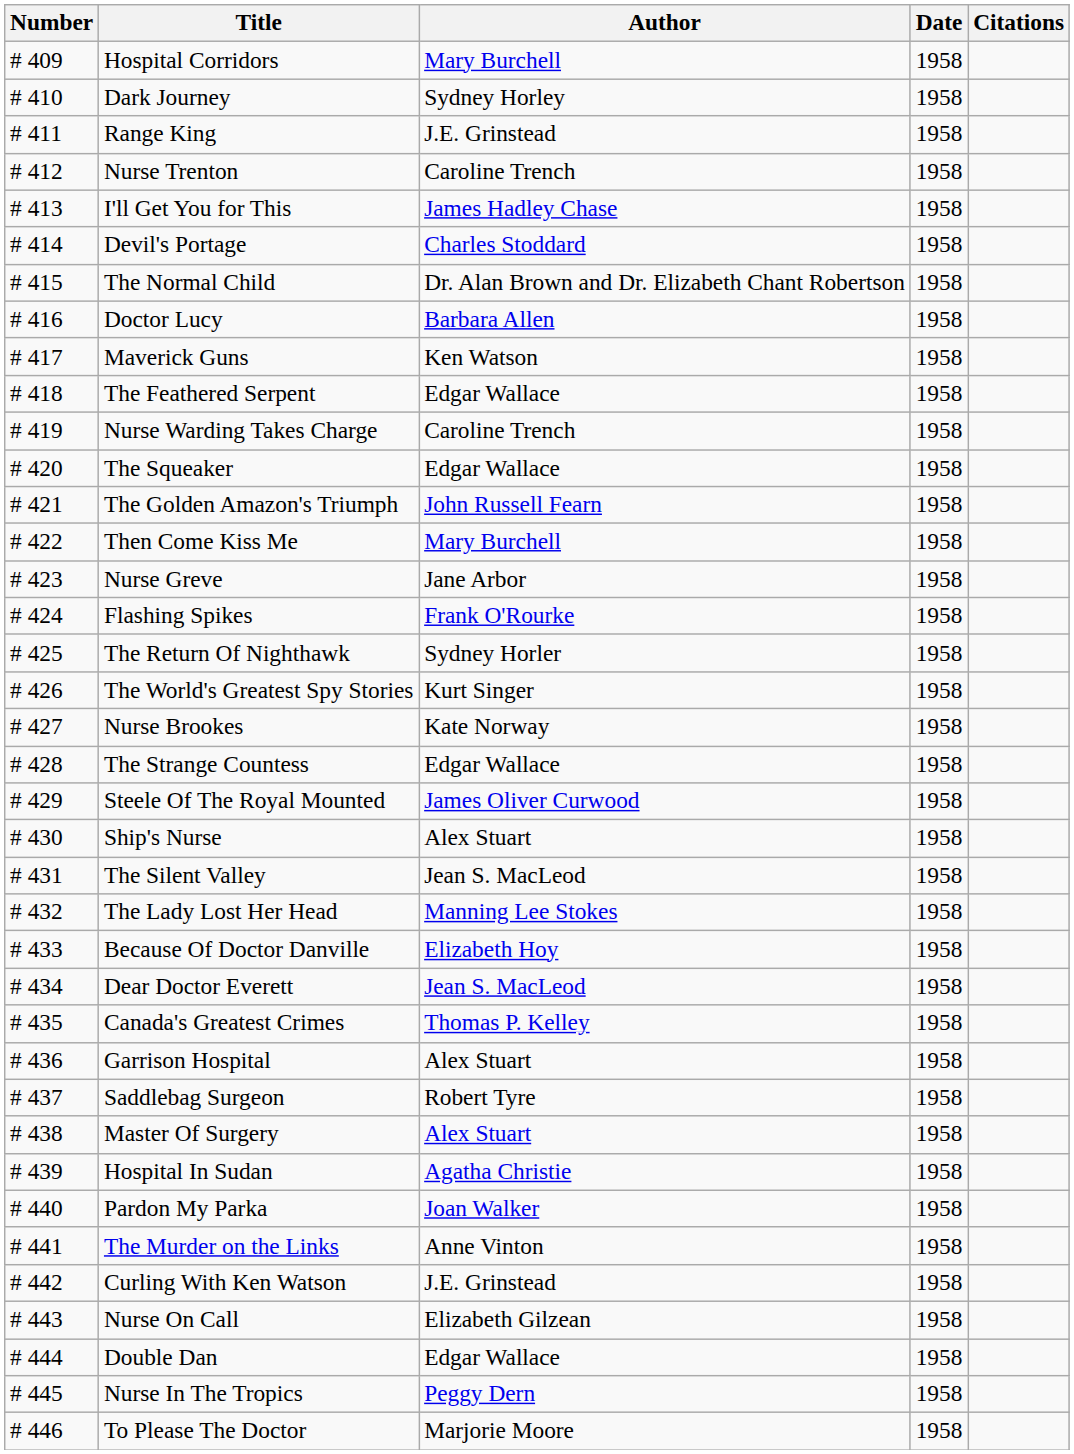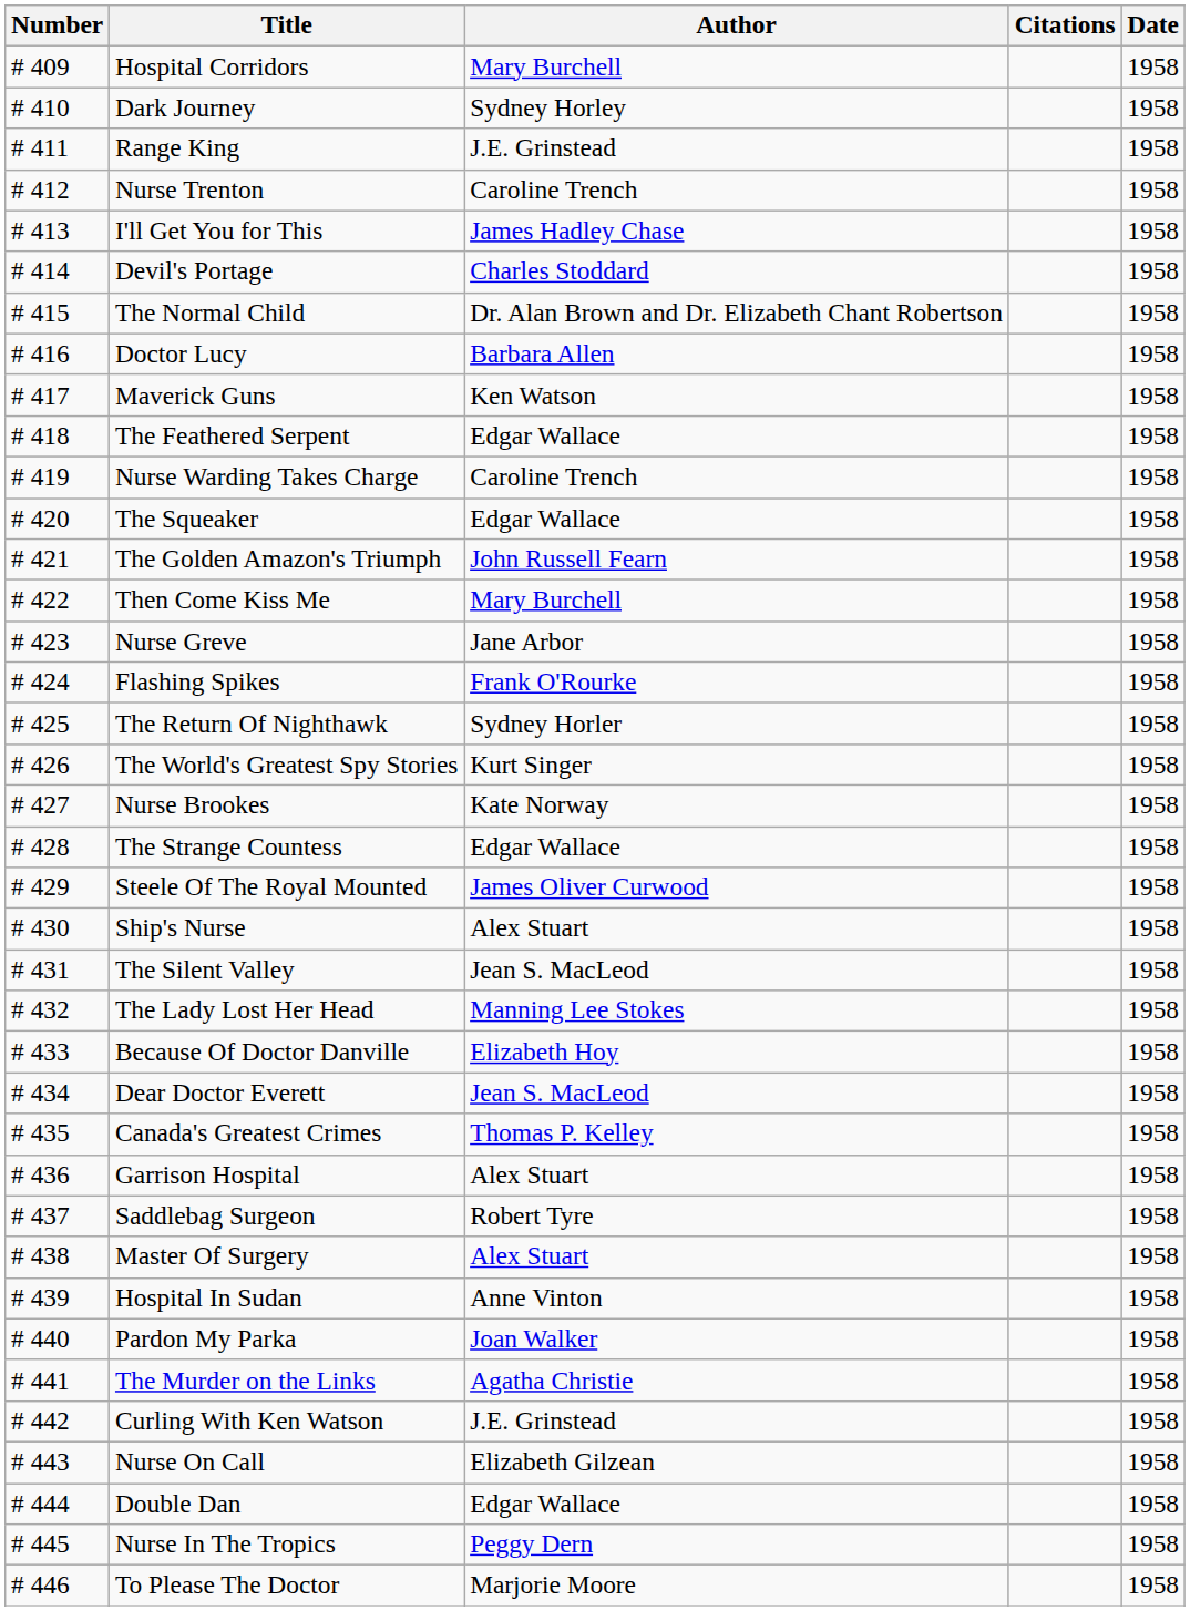 <table class="wikitable">
 <tr>
 <th>Number</th>
 <th>Title</th>
 <th>Author</th>
+<th>Citations</th>
 <th>Date</th>
-<th>Citations</th>
 </tr>
 <tr>
 <td># 409</td>
 <td>Hospital Corridors</td>
 <td><a href='#'>Mary Burchell</a></td>
+<td></td>
 <td>1958</td>
-<td></td>
 </tr>
 <tr>
 <td># 410</td>
 <td>Dark Journey</td>
 <td>Sydney Horley</td>
+<td></td>
 <td>1958</td>
-<td></td>
 </tr>
 <tr>
 <td># 411</td>
 <td>Range King</td>
 <td>J.E. Grinstead</td>
+<td></td>
 <td>1958</td>
-<td></td>
 </tr>
 <tr>
 <td># 412</td>
 <td>Nurse Trenton</td>
 <td>Caroline Trench</td>
+<td></td>
 <td>1958</td>
-<td></td>
 </tr>
 <tr>
 <td># 413</td>
 <td>I'll Get You for This</td>
 <td><a href='#'>James Hadley Chase</a></td>
+<td></td>
 <td>1958</td>
-<td></td>
 </tr>
 <tr>
 <td># 414</td>
 <td>Devil's Portage</td>
 <td><a href='#'>Charles Stoddard</a></td>
+<td></td>
 <td>1958</td>
-<td></td>
 </tr>
 <tr>
 <td># 415</td>
 <td>The Normal Child</td>
 <td>Dr. Alan Brown and Dr. Elizabeth Chant Robertson</td>
+<td></td>
 <td>1958</td>
-<td></td>
 </tr>
 <tr>
 <td># 416</td>
 <td>Doctor Lucy</td>
 <td><a href='#'>Barbara Allen</a></td>
+<td></td>
 <td>1958</td>
-<td></td>
 </tr>
 <tr>
 <td># 417</td>
 <td>Maverick Guns</td>
 <td>Ken Watson</td>
+<td></td>
 <td>1958</td>
-<td></td>
 </tr>
 <tr>
 <td># 418</td>
 <td>The Feathered Serpent</td>
 <td>Edgar Wallace</td>
+<td></td>
 <td>1958</td>
-<td></td>
 </tr>
 <tr>
 <td># 419</td>
 <td>Nurse Warding Takes Charge</td>
 <td>Caroline Trench</td>
+<td></td>
 <td>1958</td>
-<td></td>
 </tr>
 <tr>
 <td># 420</td>
 <td>The Squeaker</td>
 <td>Edgar Wallace</td>
+<td></td>
 <td>1958</td>
-<td></td>
 </tr>
 <tr>
 <td># 421</td>
 <td>The Golden Amazon's Triumph</td>
 <td><a href='#'>John Russell Fearn</a></td>
+<td></td>
 <td>1958</td>
-<td></td>
 </tr>
 <tr>
 <td># 422</td>
 <td>Then Come Kiss Me</td>
 <td><a href='#'>Mary Burchell</a></td>
+<td></td>
 <td>1958</td>
-<td></td>
 </tr>
 <tr>
 <td># 423</td>
 <td>Nurse Greve</td>
 <td>Jane Arbor</td>
+<td></td>
 <td>1958</td>
-<td></td>
 </tr>
 <tr>
 <td># 424</td>
 <td>Flashing Spikes</td>
 <td><a href='#'>Frank O'Rourke</a></td>
+<td></td>
 <td>1958</td>
-<td></td>
 </tr>
 <tr>
 <td># 425</td>
 <td>The Return Of Nighthawk</td>
 <td>Sydney Horler</td>
+<td></td>
 <td>1958</td>
-<td></td>
 </tr>
 <tr>
 <td># 426</td>
 <td>The World's Greatest Spy Stories</td>
 <td>Kurt Singer</td>
+<td></td>
 <td>1958</td>
-<td></td>
 </tr>
 <tr>
 <td># 427</td>
 <td>Nurse Brookes</td>
 <td>Kate Norway</td>
+<td></td>
 <td>1958</td>
-<td></td>
 </tr>
 <tr>
 <td># 428</td>
 <td>The Strange Countess</td>
 <td>Edgar Wallace</td>
+<td></td>
 <td>1958</td>
-<td></td>
 </tr>
 <tr>
 <td># 429</td>
 <td>Steele Of The Royal Mounted</td>
 <td><a href='#'>James Oliver Curwood</a></td>
+<td></td>
 <td>1958</td>
-<td></td>
 </tr>
 <tr>
 <td># 430</td>
 <td>Ship's Nurse</td>
 <td>Alex Stuart</td>
+<td></td>
 <td>1958</td>
-<td></td>
 </tr>
 <tr>
 <td># 431</td>
 <td>The Silent Valley</td>
 <td>Jean S. MacLeod</td>
+<td></td>
 <td>1958</td>
-<td></td>
 </tr>
 <tr>
 <td># 432</td>
 <td>The Lady Lost Her Head</td>
 <td><a href='#'>Manning Lee Stokes</a></td>
+<td></td>
 <td>1958</td>
-<td></td>
 </tr>
 <tr>
 <td># 433</td>
 <td>Because Of Doctor Danville</td>
 <td><a href='#'>Elizabeth Hoy</a></td>
+<td></td>
 <td>1958</td>
-<td></td>
 </tr>
 <tr>
 <td># 434</td>
 <td>Dear Doctor Everett</td>
 <td><a href='#'>Jean S. MacLeod</a></td>
+<td></td>
 <td>1958</td>
-<td></td>
 </tr>
 <tr>
 <td># 435</td>
 <td>Canada's Greatest Crimes</td>
 <td><a href='#'>Thomas P. Kelley</a></td>
+<td></td>
 <td>1958</td>
-<td></td>
 </tr>
 <tr>
 <td># 436</td>
 <td>Garrison Hospital</td>
 <td>Alex Stuart</td>
+<td></td>
 <td>1958</td>
-<td></td>
 </tr>
 <tr>
 <td># 437</td>
 <td>Saddlebag Surgeon</td>
 <td>Robert Tyre</td>
+<td></td>
 <td>1958</td>
-<td></td>
 </tr>
 <tr>
 <td># 438</td>
 <td>Master Of Surgery</td>
 <td><a href='#'>Alex Stuart</a></td>
+<td></td>
 <td>1958</td>
-<td></td>
 </tr>
 <tr>
 <td># 439</td>
 <td>Hospital In Sudan</td>
-<td><a href='#'>Agatha Christie</a></td>
+<td>Anne Vinton</td>
+<td></td>
 <td>1958</td>
-<td></td>
 </tr>
 <tr>
 <td># 440</td>
 <td>Pardon My Parka</td>
 <td><a href='#'>Joan Walker</a></td>
+<td></td>
 <td>1958</td>
-<td></td>
 </tr>
 <tr>
 <td># 441</td>
 <td><a href='#'>The Murder on the Links</a></td>
-<td>Anne Vinton</td>
+<td><a href='#'>Agatha Christie</a></td>
+<td></td>
 <td>1958</td>
-<td></td>
 </tr>
 <tr>
 <td># 442</td>
 <td>Curling With Ken Watson</td>
 <td>J.E. Grinstead</td>
+<td></td>
 <td>1958</td>
-<td></td>
 </tr>
 <tr>
 <td># 443</td>
 <td>Nurse On Call</td>
 <td>Elizabeth Gilzean</td>
+<td></td>
 <td>1958</td>
-<td></td>
 </tr>
 <tr>
 <td># 444</td>
 <td>Double Dan</td>
 <td>Edgar Wallace</td>
+<td></td>
 <td>1958</td>
-<td></td>
 </tr>
 <tr>
 <td># 445</td>
 <td>Nurse In The Tropics</td>
 <td><a href='#'>Peggy Dern</a></td>
+<td></td>
 <td>1958</td>
-<td></td>
 </tr>
 <tr>
 <td># 446</td>
 <td>To Please The Doctor</td>
 <td>Marjorie Moore</td>
+<td></td>
 <td>1958</td>
-<td></td>
 </tr>
 </table>
